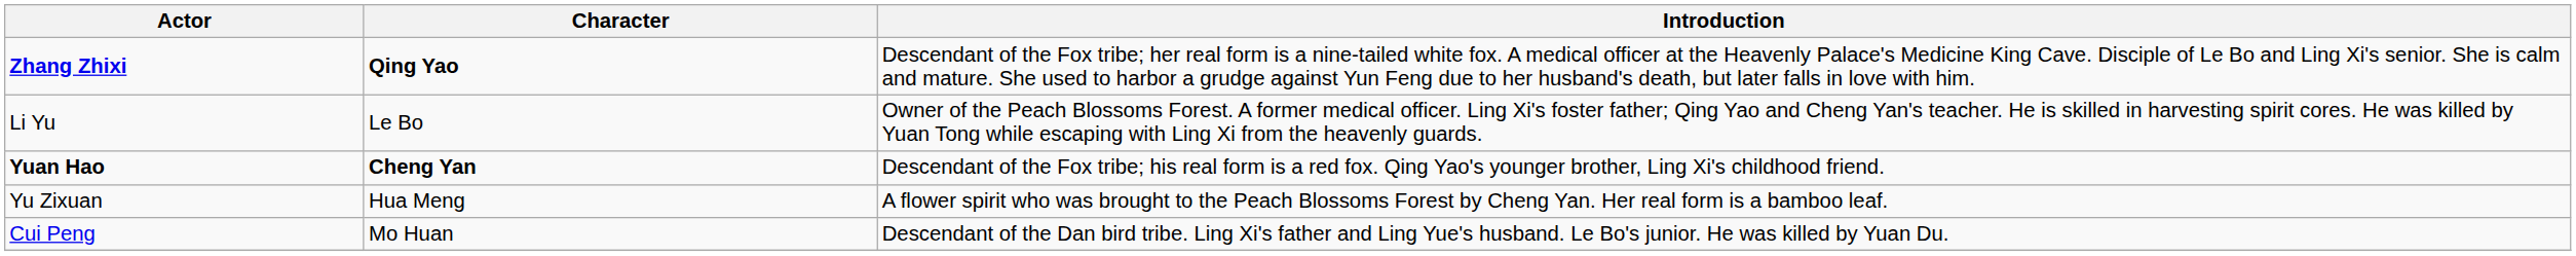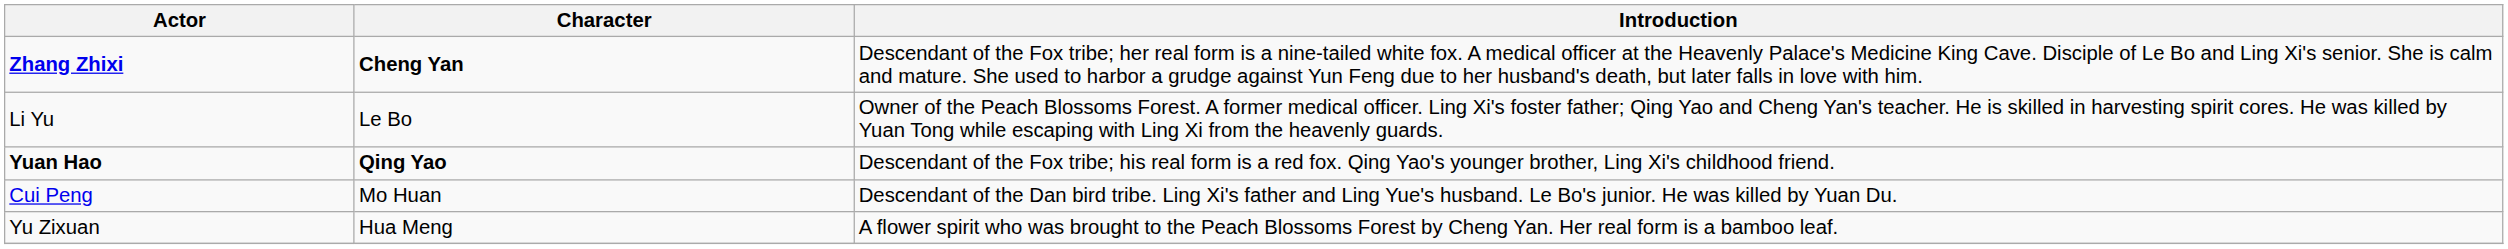 <table class="wikitable">
 <tr>
 <th style="width:14%">Actor</th>
 <th style="width:20%">Character</th>
 <th>Introduction</th>
 </tr>
 <tr>
 <td><strong><a href='#'>Zhang Zhixi</a></strong></td>
-<td><strong>Qing Yao</strong></td>
+<td><strong>Cheng Yan</strong></td>
 <td>Descendant of the Fox tribe; her real form is a nine-tailed white fox. A medical officer at the Heavenly Palace's Medicine King Cave. Disciple of Le Bo and Ling Xi's senior. She is calm and mature. She used to harbor a grudge against Yun Feng due to her husband's death, but later falls in love with him.</td>
 </tr>
 <tr>
 <td>Li Yu</td>
 <td>Le Bo</td>
 <td>Owner of the Peach Blossoms Forest. A former medical officer. Ling Xi's foster father; Qing Yao and Cheng Yan's teacher. He is skilled in harvesting spirit cores. He was killed by Yuan Tong while escaping with Ling Xi from the heavenly guards.</td>
 </tr>
 <tr>
 <td><strong>Yuan Hao </strong></td>
-<td><strong>Cheng Yan</strong></td>
+<td><strong>Qing Yao</strong></td>
 <td>Descendant of the Fox tribe; his real form is a red fox. Qing Yao's younger brother, Ling Xi's childhood friend.</td>
+</tr>
+<tr>
+<td><a href='#'>Cui Peng</a></td>
+<td>Mo Huan</td>
+<td>Descendant of the Dan bird tribe. Ling Xi's father and Ling Yue's husband. Le Bo's junior. He was killed by Yuan Du.</td>
 </tr>
 <tr>
 <td>Yu Zixuan</td>
 <td>Hua Meng</td>
 <td>A flower spirit who was brought to the Peach Blossoms Forest by Cheng Yan. Her real form is a bamboo leaf.</td>
 </tr>
 <tr>
-<td><a href='#'>Cui Peng</a></td>
-<td>Mo Huan</td>
-<td>Descendant of the Dan bird tribe. Ling Xi's father and Ling Yue's husband. Le Bo's junior. He was killed by Yuan Du.</td>
-</tr>
-<tr>
 </tr>
 </table>
